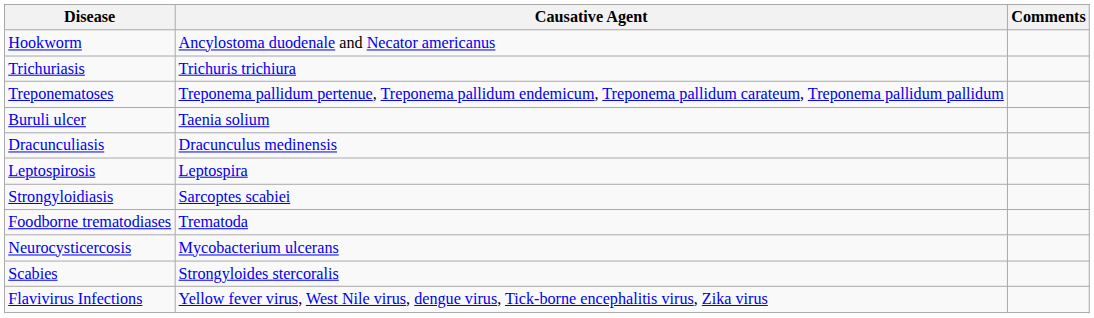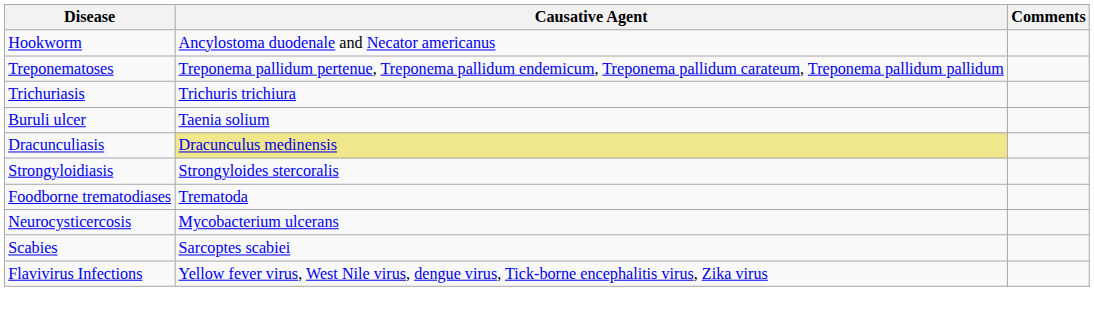 <table class="wikitable sortable">
 <tr>
 <th>Disease</th>
 <th>Causative Agent</th>
 <th>Comments</th>
 </tr>
 <tr>
 <td><a href='#'>Hookworm</a></td>
 <td><a href='#'>Ancylostoma duodenale</a> and <a href='#'>Necator americanus</a></td>
 <td></td>
 </tr>
 <tr>
-<td><a href='#'>Trichuriasis</a></td>
-<td><a href='#'>Trichuris trichiura</a></td>
+<td><a href='#'>Treponematoses</a></td>
+<td><a href='#'>Treponema pallidum pertenue</a>, <a href='#'>Treponema pallidum endemicum</a>, <a href='#'>Treponema pallidum carateum</a>, <a href='#'>Treponema pallidum pallidum</a></td>
 <td></td>
 </tr>
 <tr>
-<td><a href='#'>Treponematoses</a></td>
-<td><a href='#'>Treponema pallidum pertenue</a>, <a href='#'>Treponema pallidum endemicum</a>, <a href='#'>Treponema pallidum carateum</a>, <a href='#'>Treponema pallidum pallidum</a></td>
+<td><a href='#'>Trichuriasis</a></td>
+<td><a href='#'>Trichuris trichiura</a></td>
 <td></td>
 </tr>
 <tr>
 <td><a href='#'>Buruli ulcer</a></td>
 <td><a href='#'>Taenia solium</a></td>
 <td></td>
 </tr>
 <tr>
 <td><a href='#'>Dracunculiasis</a></td>
-<td><a href='#'>Dracunculus medinensis</a></td>
-<td></td>
-</tr>
-<tr>
-<td><a href='#'>Leptospirosis</a></td>
-<td><a href='#'>Leptospira</a></td>
+<td style="background: khaki;"><a href='#'>Dracunculus medinensis</a></td>
 <td></td>
 </tr>
 <tr>
 <td><a href='#'>Strongyloidiasis</a></td>
-<td><a href='#'>Sarcoptes scabiei</a></td>
+<td><a href='#'>Strongyloides stercoralis</a></td>
 <td></td>
 </tr>
 <tr>
 <td><a href='#'>Foodborne trematodiases</a></td>
 <td><a href='#'>Trematoda</a></td>
 <td></td>
 </tr>
 <tr>
 <td><a href='#'>Neurocysticercosis</a></td>
 <td><a href='#'>Mycobacterium ulcerans</a></td>
 <td></td>
 </tr>
 <tr>
 <td><a href='#'>Scabies</a></td>
-<td><a href='#'>Strongyloides stercoralis</a></td>
+<td><a href='#'>Sarcoptes scabiei</a></td>
 <td></td>
 </tr>
 <tr>
 <td><a href='#'>Flavivirus Infections</a></td>
 <td><a href='#'>Yellow fever virus</a>, <a href='#'>West Nile virus</a>, <a href='#'>dengue virus</a>, <a href='#'>Tick-borne encephalitis virus</a>, <a href='#'>Zika virus</a></td>
 <td></td>
 </tr>
 </table>
